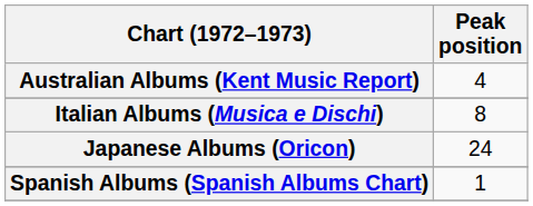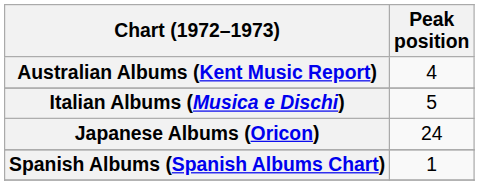 <table class="wikitable sortable plainrowheaders">
 <tr>
 <th>Chart (1972–1973)</th>
 <th>Peak<br>position</th>
 </tr>
 <tr>
 <th scope="row">Australian Albums (<a href='#'>Kent Music Report</a>)</th>
 <td align="center">4</td>
 </tr>
 <tr>
 </tr>
 <tr>
 </tr>
 <tr>
 </tr>
 <tr>
 <th scope="row">Italian Albums (<em><a href='#'>Musica e Dischi</a></em>)</th>
-<td align="center">8</td>
+<td align="center">5</td>
 </tr>
 <tr>
 <th scope="row">Japanese Albums (<a href='#'>Oricon</a>)</th>
 <td align="center">24</td>
 </tr>
 <tr>
 </tr>
 <tr>
 <th scope="row">Spanish Albums (<a href='#'>Spanish Albums Chart</a>)</th>
 <td align="center">1</td>
 </tr>
 <tr>
 </tr>
 <tr>
 </tr>
 </table>
